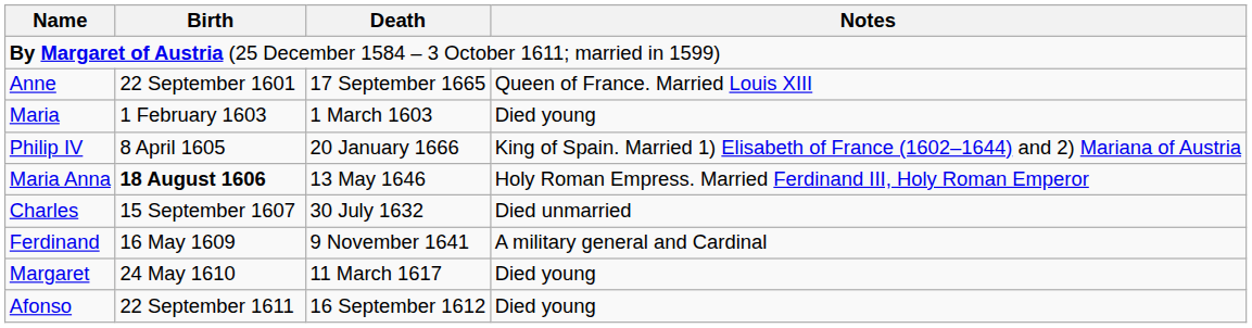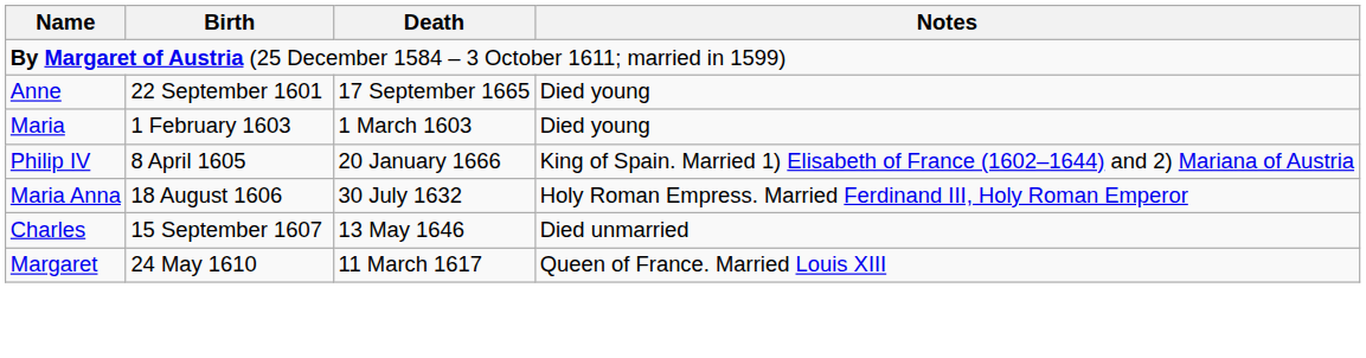 <table class="wikitable">
 <tr>
 <th>Name</th>
 <th>Birth</th>
 <th>Death</th>
 <th>Notes</th>
 </tr>
 <tr>
 <td colspan=4><strong>By <a href='#'>Margaret of Austria</a></strong> (25 December 1584 – 3 October 1611; married in 1599)</td>
 </tr>
 <tr>
 <td><a href='#'>Anne</a></td>
 <td>22 September 1601 </td>
 <td>17 September 1665</td>
-<td>Queen of France. Married <a href='#'>Louis XIII</a></td>
+<td>Died young</td>
 </tr>
 <tr>
 <td><a href='#'>Maria</a></td>
 <td>1 February 1603</td>
 <td>1 March 1603</td>
 <td>Died young</td>
 </tr>
 <tr>
 <td><a href='#'>Philip IV</a></td>
 <td>8 April 1605</td>
 <td>20 January 1666</td>
 <td>King of Spain. Married 1) <a href='#'>Elisabeth of France (1602–1644)</a> and 2) <a href='#'>Mariana of Austria</a></td>
 </tr>
 <tr>
 <td><a href='#'>Maria Anna</a></td>
-<td><strong>18 August 1606</strong></td>
-<td>13 May 1646</td>
+<td>18 August 1606</td>
+<td>30 July 1632</td>
 <td>Holy Roman Empress. Married <a href='#'>Ferdinand III, Holy Roman Emperor</a></td>
 </tr>
 <tr>
 <td><a href='#'>Charles</a></td>
 <td>15 September 1607</td>
-<td>30 July 1632</td>
+<td>13 May 1646</td>
 <td>Died unmarried</td>
-</tr>
-<tr>
-<td><a href='#'>Ferdinand</a></td>
-<td>16 May 1609</td>
-<td>9 November 1641</td>
-<td>A military general and Cardinal</td>
 </tr>
 <tr>
 <td><a href='#'>Margaret</a></td>
 <td>24 May 1610</td>
 <td>11 March 1617</td>
-<td>Died young</td>
-</tr>
-<tr>
-<td><a href='#'>Afonso</a></td>
-<td>22 September 1611</td>
-<td>16 September 1612</td>
-<td>Died young</td>
+<td>Queen of France. Married <a href='#'>Louis XIII</a></td>
 </tr>
 </table>
